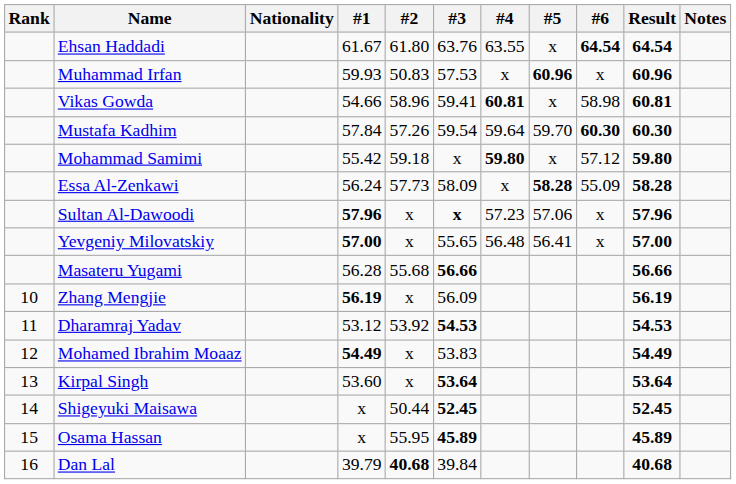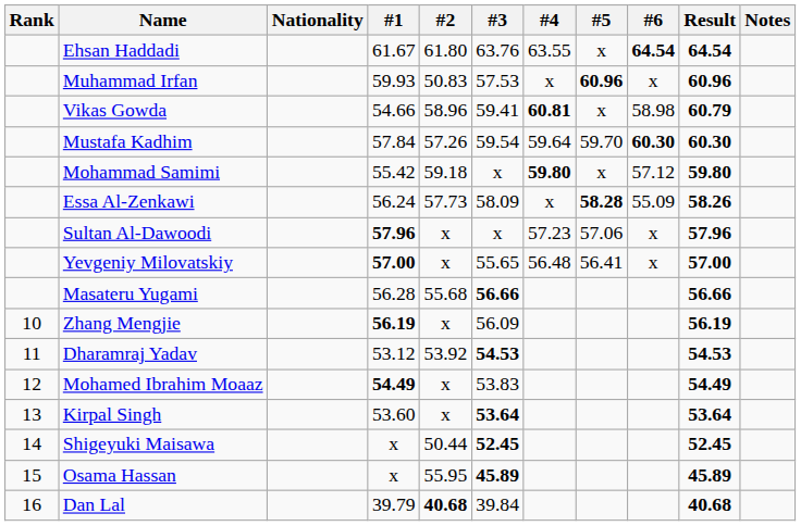 <table class="wikitable sortable" style="text-align:center">
 <tr>
 <th>Rank</th>
 <th>Name</th>
 <th>Nationality</th>
 <th>#1</th>
 <th>#2</th>
 <th>#3</th>
 <th>#4</th>
 <th>#5</th>
 <th>#6</th>
 <th>Result</th>
 <th>Notes</th>
 </tr>
 <tr>
 <td></td>
 <td align=left><a href='#'>Ehsan Haddadi</a></td>
 <td align=left></td>
 <td>61.67</td>
 <td>61.80</td>
 <td>63.76</td>
 <td>63.55</td>
 <td>x</td>
 <td><strong>64.54</strong></td>
 <td><strong>64.54</strong></td>
 <td></td>
 </tr>
 <tr>
 <td></td>
 <td align=left><a href='#'>Muhammad Irfan</a></td>
 <td align=left></td>
 <td>59.93</td>
 <td>50.83</td>
 <td>57.53</td>
 <td>x</td>
 <td><strong>60.96</strong></td>
 <td>x</td>
 <td><strong>60.96</strong></td>
 <td></td>
 </tr>
 <tr>
 <td></td>
 <td align=left><a href='#'>Vikas Gowda</a></td>
 <td align=left></td>
 <td>54.66</td>
 <td>58.96</td>
 <td>59.41</td>
 <td><strong>60.81</strong></td>
 <td>x</td>
 <td>58.98</td>
-<td><strong>60.81</strong></td>
+<td><strong>60.79</strong></td>
 <td></td>
 </tr>
 <tr>
 <td></td>
 <td align=left><a href='#'>Mustafa Kadhim</a></td>
 <td align=left></td>
 <td>57.84</td>
 <td>57.26</td>
 <td>59.54</td>
 <td>59.64</td>
 <td>59.70</td>
 <td><strong>60.30</strong></td>
 <td><strong>60.30</strong></td>
 <td></td>
 </tr>
 <tr>
 <td></td>
 <td align=left><a href='#'>Mohammad Samimi</a></td>
 <td align=left></td>
 <td>55.42</td>
 <td>59.18</td>
 <td>x</td>
 <td><strong>59.80</strong></td>
 <td>x</td>
 <td>57.12</td>
 <td><strong>59.80</strong></td>
 <td></td>
 </tr>
 <tr>
 <td></td>
 <td align=left><a href='#'>Essa Al-Zenkawi</a></td>
 <td align=left></td>
 <td>56.24</td>
 <td>57.73</td>
 <td>58.09</td>
 <td>x</td>
 <td><strong>58.28</strong></td>
 <td>55.09</td>
-<td><strong>58.28</strong></td>
+<td><strong>58.26</strong></td>
 <td></td>
 </tr>
 <tr>
 <td></td>
 <td align=left><a href='#'>Sultan Al-Dawoodi</a></td>
 <td align=left></td>
 <td><strong>57.96</strong></td>
 <td>x</td>
-<td><strong>x</strong></td>
+<td>x</td>
 <td>57.23</td>
 <td>57.06</td>
 <td>x</td>
 <td><strong>57.96</strong></td>
 <td></td>
 </tr>
 <tr>
 <td></td>
 <td align=left><a href='#'>Yevgeniy Milovatskiy</a></td>
 <td align=left></td>
 <td><strong>57.00</strong></td>
 <td>x</td>
 <td>55.65</td>
 <td>56.48</td>
 <td>56.41</td>
 <td>x</td>
 <td><strong>57.00</strong></td>
 <td></td>
 </tr>
 <tr>
 <td></td>
 <td align=left><a href='#'>Masateru Yugami</a></td>
 <td align=left></td>
 <td>56.28</td>
 <td>55.68</td>
 <td><strong>56.66</strong></td>
 <td></td>
 <td></td>
 <td></td>
 <td><strong>56.66</strong></td>
 <td></td>
 </tr>
 <tr>
 <td>10</td>
 <td align=left><a href='#'>Zhang Mengjie</a></td>
 <td align=left></td>
 <td><strong>56.19</strong></td>
 <td>x</td>
 <td>56.09</td>
 <td></td>
 <td></td>
 <td></td>
 <td><strong>56.19</strong></td>
 <td></td>
 </tr>
 <tr>
 <td>11</td>
 <td align=left><a href='#'>Dharamraj Yadav</a></td>
 <td align=left></td>
 <td>53.12</td>
 <td>53.92</td>
 <td><strong>54.53</strong></td>
 <td></td>
 <td></td>
 <td></td>
 <td><strong>54.53</strong></td>
 <td></td>
 </tr>
 <tr>
 <td>12</td>
 <td align=left><a href='#'>Mohamed Ibrahim Moaaz</a></td>
 <td align=left></td>
 <td><strong>54.49</strong></td>
 <td>x</td>
 <td>53.83</td>
 <td></td>
 <td></td>
 <td></td>
 <td><strong>54.49</strong></td>
 <td></td>
 </tr>
 <tr>
 <td>13</td>
 <td align=left><a href='#'>Kirpal Singh</a></td>
 <td align=left></td>
 <td>53.60</td>
 <td>x</td>
 <td><strong>53.64</strong></td>
 <td></td>
 <td></td>
 <td></td>
 <td><strong>53.64</strong></td>
 <td></td>
 </tr>
 <tr>
 <td>14</td>
 <td align=left><a href='#'>Shigeyuki Maisawa</a></td>
 <td align=left></td>
 <td>x</td>
 <td>50.44</td>
 <td><strong>52.45</strong></td>
 <td></td>
 <td></td>
 <td></td>
 <td><strong>52.45</strong></td>
 <td></td>
 </tr>
 <tr>
 <td>15</td>
 <td align=left><a href='#'>Osama Hassan</a></td>
 <td align=left></td>
 <td>x</td>
 <td>55.95</td>
 <td><strong>45.89</strong></td>
 <td></td>
 <td></td>
 <td></td>
 <td><strong>45.89</strong></td>
 <td></td>
 </tr>
 <tr>
 <td>16</td>
 <td align=left><a href='#'>Dan Lal</a></td>
 <td align=left></td>
 <td>39.79</td>
 <td><strong>40.68</strong></td>
 <td>39.84</td>
 <td></td>
 <td></td>
 <td></td>
 <td><strong>40.68</strong></td>
 <td></td>
 </tr>
 </table>
